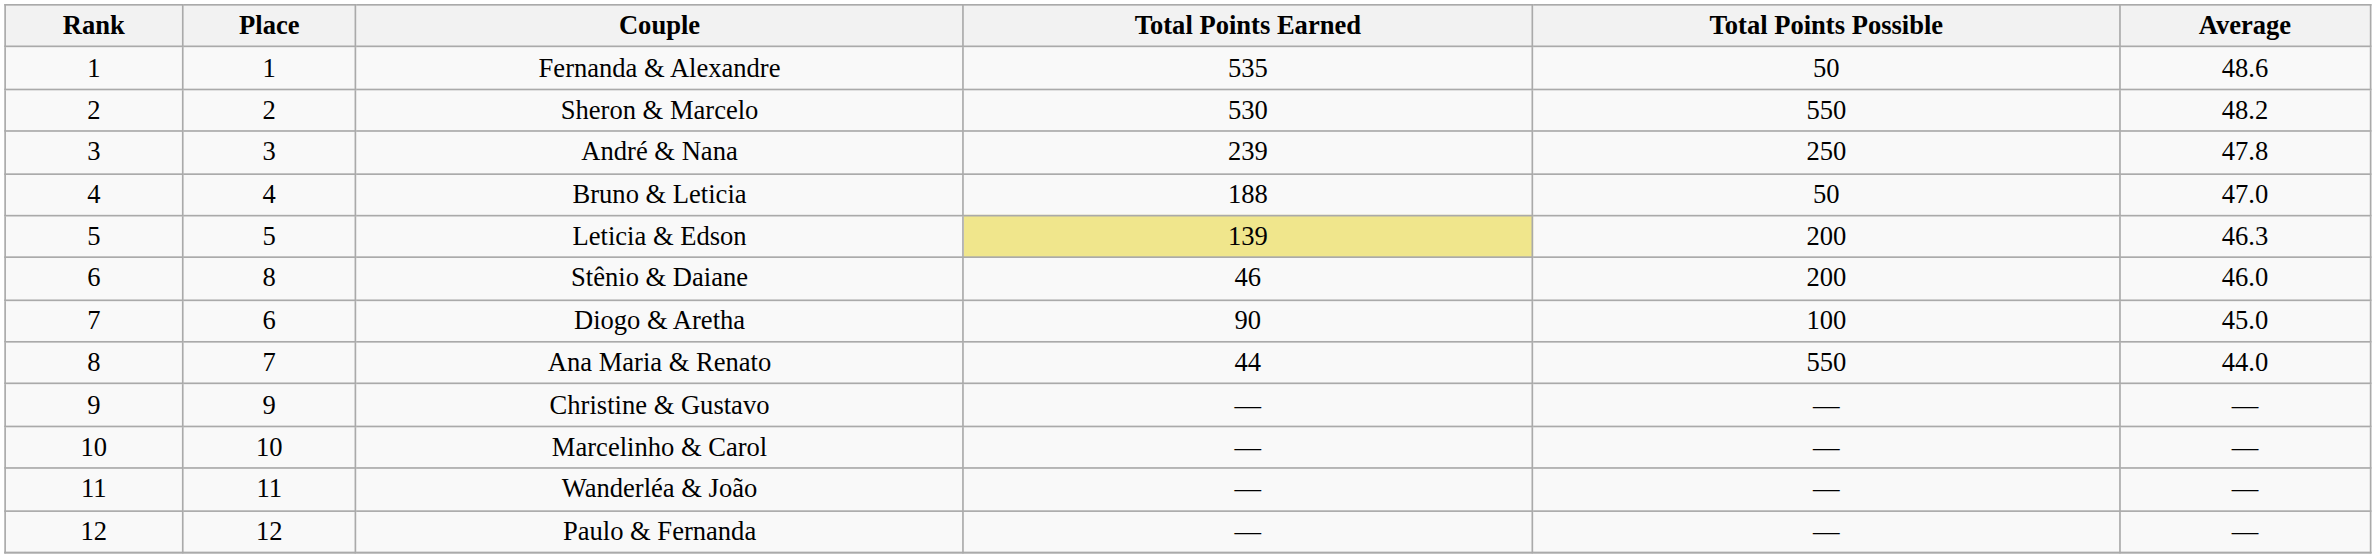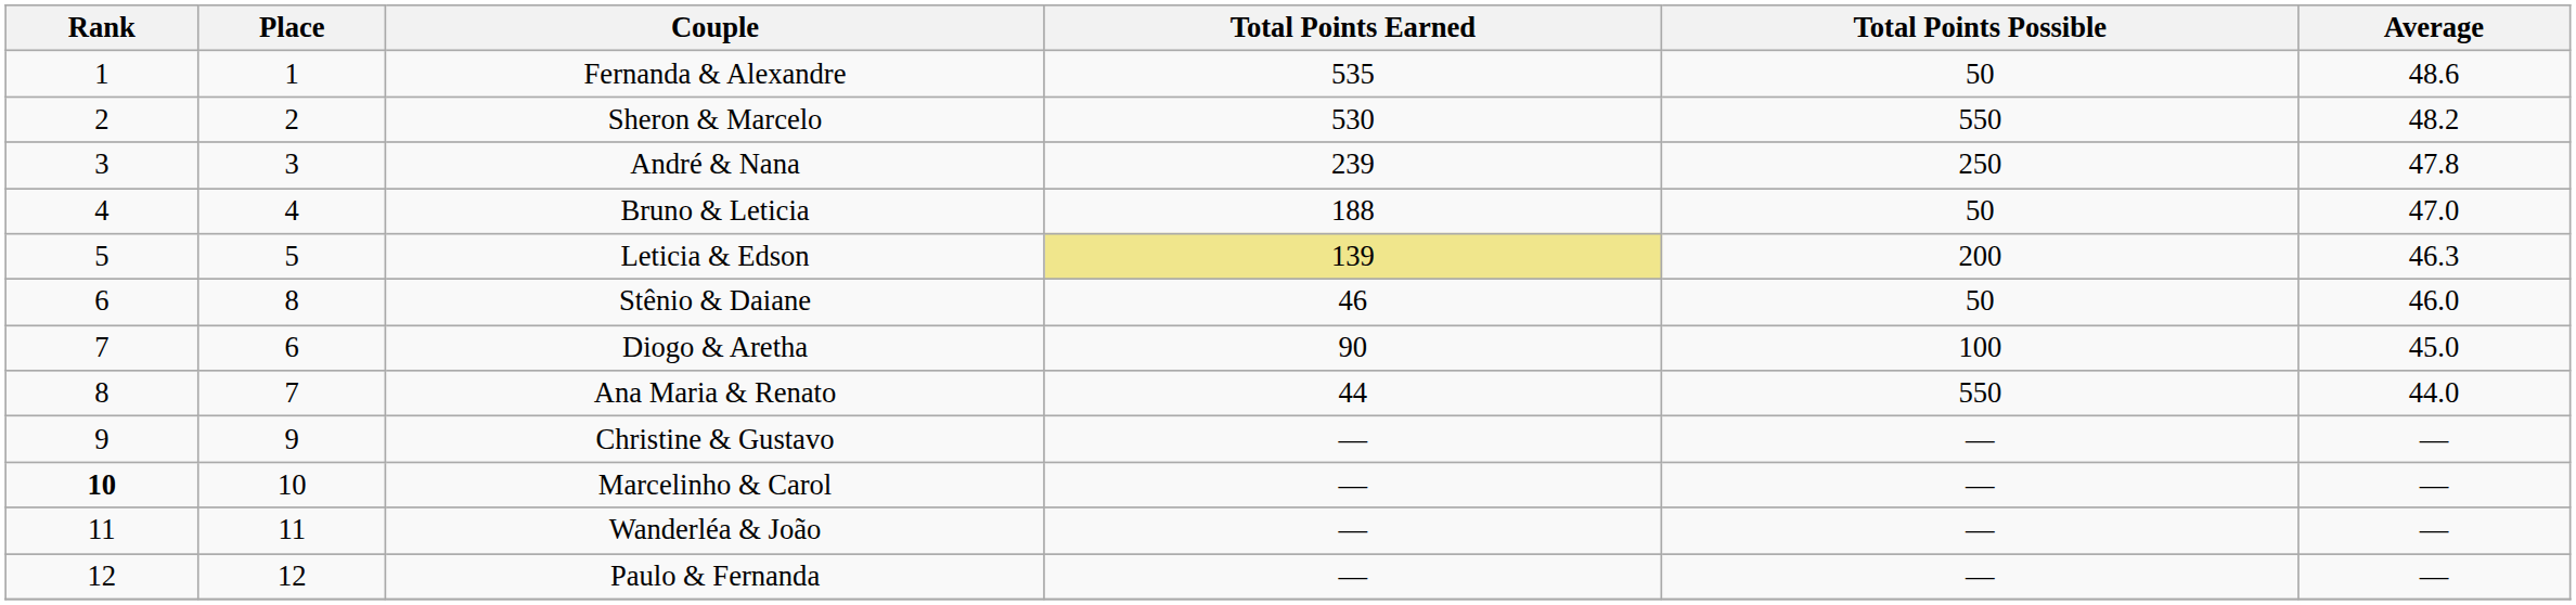 <table class="wikitable sortable" style="text-align:center; margin: 5px; width: 90%">
 <tr>
 <th>Rank</th>
 <th>Place</th>
 <th>Couple</th>
 <th>Total Points Earned</th>
 <th>Total Points Possible</th>
 <th>Average<br></th>
 </tr>
 <tr>
 <td>1</td>
 <td>1</td>
 <td>Fernanda & Alexandre</td>
 <td>535</td>
 <td>50</td>
 <td>48.6</td>
 </tr>
 <tr>
 <td>2</td>
 <td>2</td>
 <td>Sheron & Marcelo</td>
 <td>530</td>
 <td>550</td>
 <td>48.2</td>
 </tr>
 <tr>
 <td>3</td>
 <td>3</td>
 <td>André & Nana</td>
 <td>239</td>
 <td>250</td>
 <td>47.8</td>
 </tr>
 <tr>
 <td>4</td>
 <td>4</td>
 <td>Bruno & Leticia</td>
 <td>188</td>
 <td>50</td>
 <td>47.0</td>
 </tr>
 <tr>
 <td>5</td>
 <td>5</td>
 <td>Leticia & Edson</td>
 <td style="background: khaki;">139</td>
 <td>200</td>
 <td>46.3</td>
 </tr>
 <tr>
 <td>6</td>
 <td>8</td>
 <td>Stênio & Daiane</td>
 <td>46</td>
-<td>200</td>
+<td>50</td>
 <td>46.0</td>
 </tr>
 <tr>
 <td>7</td>
 <td>6</td>
 <td>Diogo & Aretha</td>
 <td>90</td>
 <td>100</td>
 <td>45.0</td>
 </tr>
 <tr>
 <td>8</td>
 <td>7</td>
 <td>Ana Maria & Renato</td>
 <td>44</td>
 <td>550</td>
 <td>44.0</td>
 </tr>
 <tr>
 <td>9</td>
 <td>9</td>
 <td>Christine & Gustavo</td>
 <td>—</td>
 <td>—</td>
 <td>—</td>
 </tr>
 <tr>
-<td>10</td>
+<td><strong>10</strong></td>
 <td>10</td>
 <td>Marcelinho & Carol</td>
 <td>—</td>
 <td>—</td>
 <td>—</td>
 </tr>
 <tr>
 <td>11</td>
 <td>11</td>
 <td>Wanderléa & João</td>
 <td>—</td>
 <td>—</td>
 <td>—</td>
 </tr>
 <tr>
 <td>12</td>
 <td>12</td>
 <td>Paulo & Fernanda</td>
 <td>—</td>
 <td>—</td>
 <td>—</td>
 </tr>
 <tr>
 </tr>
 </table>
